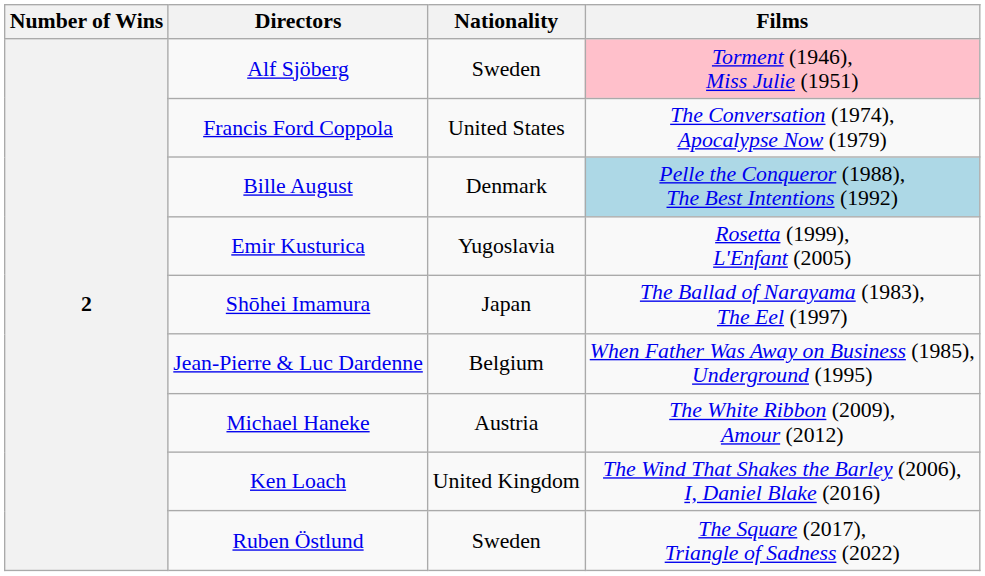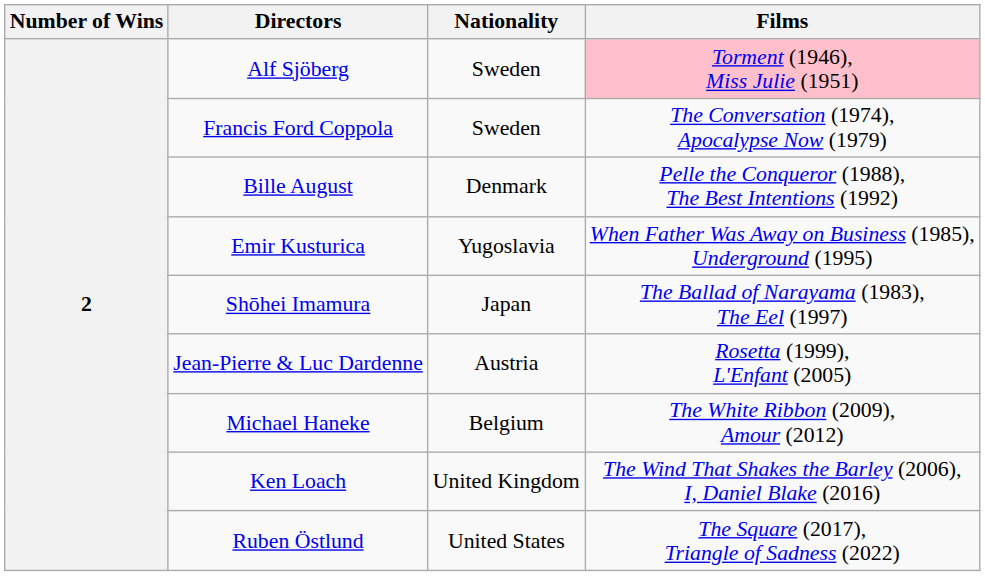 <table class="wikitable" style="text-align:center;">
 <tr>
 <th scope="col">Number of Wins</th>
 <th scope="col">Directors</th>
 <th scope="col">Nationality</th>
 <th scope="col">Films</th>
 </tr>
 <tr>
 <th rowspan="10">2</th>
 <td><a href='#'>Alf Sjöberg</a></td>
 <td>Sweden</td>
 <td style="background: pink;"><em><a href='#'>Torment</a></em> (1946),<br><em><a href='#'>Miss Julie</a></em> (1951)</td>
 </tr>
 <tr>
 <td><a href='#'>Francis Ford Coppola</a></td>
-<td>United States</td>
+<td>Sweden</td>
 <td><em><a href='#'>The Conversation</a></em> (1974),<br><em><a href='#'>Apocalypse Now</a></em> (1979)</td>
 </tr>
 <tr>
 <td><a href='#'>Bille August</a> </td>
 <td>Denmark</td>
-<td style="background: lightblue;"><em><a href='#'>Pelle the Conqueror</a></em> (1988),<br><em><a href='#'>The Best Intentions</a></em> (1992)</td>
+<td><em><a href='#'>Pelle the Conqueror</a></em> (1988),<br><em><a href='#'>The Best Intentions</a></em> (1992)</td>
 </tr>
 <tr>
 <td><a href='#'>Emir Kusturica</a></td>
 <td>Yugoslavia</td>
-<td><em><a href='#'>Rosetta</a></em> (1999),<br><em><a href='#'>L'Enfant</a></em> (2005)</td>
+<td><em><a href='#'>When Father Was Away on Business</a></em> (1985),<br><em><a href='#'>Underground</a></em> (1995)</td>
 </tr>
 <tr>
 <td><a href='#'>Shōhei Imamura</a></td>
 <td>Japan</td>
 <td><em><a href='#'>The Ballad of Narayama</a></em> (1983),<br><em><a href='#'>The Eel</a></em> (1997)</td>
 </tr>
 <tr>
 <td><a href='#'>Jean-Pierre & Luc Dardenne</a></td>
-<td>Belgium</td>
-<td><em><a href='#'>When Father Was Away on Business</a></em> (1985),<br><em><a href='#'>Underground</a></em> (1995)</td>
+<td>Austria</td>
+<td><em><a href='#'>Rosetta</a></em> (1999),<br><em><a href='#'>L'Enfant</a></em> (2005)</td>
 </tr>
 <tr>
 <td><a href='#'>Michael Haneke</a> </td>
-<td>Austria</td>
+<td>Belgium</td>
 <td><em><a href='#'>The White Ribbon</a></em> (2009),<br><em><a href='#'>Amour</a></em> (2012)</td>
 </tr>
 <tr>
 <td><a href='#'>Ken Loach</a></td>
 <td>United Kingdom</td>
 <td><em><a href='#'>The Wind That Shakes the Barley</a></em> (2006),<br><em><a href='#'>I, Daniel Blake</a></em> (2016)</td>
 </tr>
 <tr>
 <td><a href='#'>Ruben Östlund</a> </td>
-<td>Sweden</td>
+<td>United States</td>
 <td><em><a href='#'>The Square</a></em> (2017),<br><em><a href='#'>Triangle of Sadness</a></em> (2022)</td>
 </tr>
 </table>
